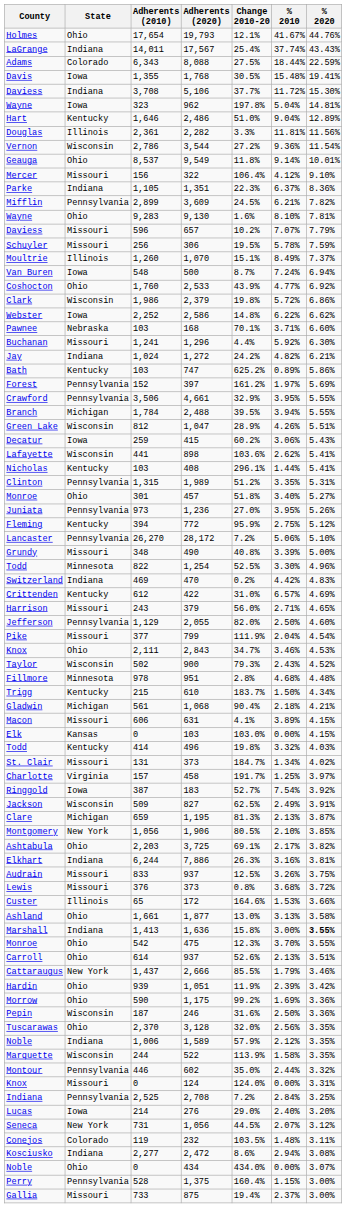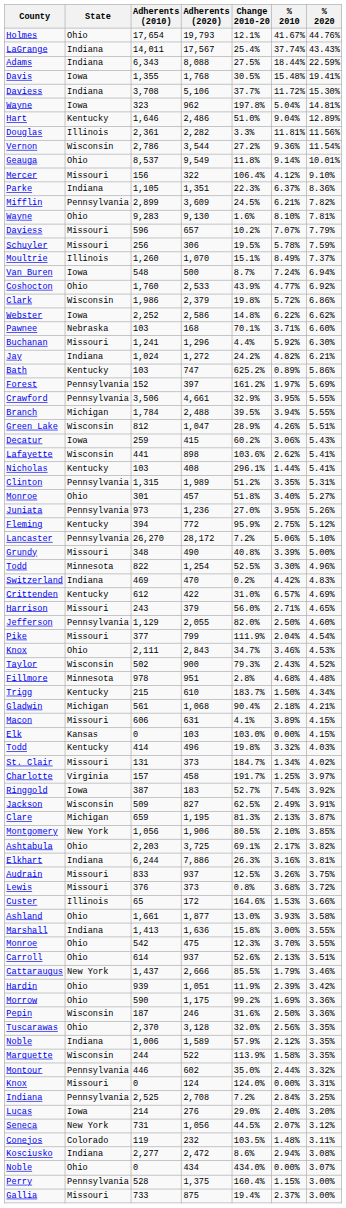 <table class="wikitable sortable">
 <tr>
 <th>County</th>
 <th>State</th>
 <th>Adherents<br>(2010)</th>
 <th>Adherents<br>(2020)</th>
 <th>Change<br>2010-20</th>
 <th>%<br>2010</th>
 <th>%<br>2020</th>
 </tr>
 <tr --->
 <td><a href='#'>Holmes</a></td>
 <td>Ohio</td>
 <td>17,654</td>
 <td>19,793</td>
 <td>12.1%</td>
 <td>41.67%</td>
 <td>44.76%</td>
 </tr>
 <tr --->
 <td><a href='#'>LaGrange</a></td>
 <td>Indiana</td>
 <td>14,011</td>
 <td>17,567</td>
 <td>25.4%</td>
 <td>37.74%</td>
 <td>43.43%</td>
 </tr>
 <tr --->
 <td><a href='#'>Adams</a></td>
-<td>Colorado</td>
+<td>Indiana</td>
 <td>6,343</td>
 <td>8,088</td>
 <td>27.5%</td>
 <td>18.44%</td>
 <td>22.59%</td>
 </tr>
 <tr --->
 <td><a href='#'>Davis</a></td>
 <td>Iowa</td>
 <td>1,355</td>
 <td>1,768</td>
 <td>30.5%</td>
 <td>15.48%</td>
 <td>19.41%</td>
 </tr>
 <tr --->
 <td><a href='#'>Daviess</a></td>
 <td>Indiana</td>
 <td>3,708</td>
 <td>5,106</td>
 <td>37.7%</td>
 <td>11.72%</td>
 <td>15.30%</td>
 </tr>
 <tr --->
 <td><a href='#'>Wayne</a></td>
 <td>Iowa</td>
 <td>323</td>
 <td>962</td>
 <td>197.8%</td>
 <td>5.04%</td>
 <td>14.81%</td>
 </tr>
 <tr --->
 <td><a href='#'>Hart</a></td>
 <td>Kentucky</td>
 <td>1,646</td>
 <td>2,486</td>
 <td>51.0%</td>
 <td>9.04%</td>
 <td>12.89%</td>
 </tr>
 <tr --->
 <td><a href='#'>Douglas</a></td>
 <td>Illinois</td>
 <td>2,361</td>
 <td>2,282</td>
 <td>3.3%</td>
 <td>11.81%</td>
 <td>11.56%</td>
 </tr>
 <tr --->
 <td><a href='#'>Vernon</a></td>
 <td>Wisconsin</td>
 <td>2,786</td>
 <td>3,544</td>
 <td>27.2%</td>
 <td>9.36%</td>
 <td>11.54%</td>
 </tr>
 <tr --->
 <td><a href='#'>Geauga</a></td>
 <td>Ohio</td>
 <td>8,537</td>
 <td>9,549</td>
 <td>11.8%</td>
 <td>9.14%</td>
 <td>10.01%</td>
 </tr>
 <tr --->
 <td><a href='#'>Mercer</a></td>
 <td>Missouri</td>
 <td>156</td>
 <td>322</td>
 <td>106.4%</td>
 <td>4.12%</td>
 <td>9.10%</td>
 </tr>
 <tr --->
 <td><a href='#'>Parke</a></td>
 <td>Indiana</td>
 <td>1,105</td>
 <td>1,351</td>
 <td>22.3%</td>
 <td>6.37%</td>
 <td>8.36%</td>
 </tr>
 <tr --->
 <td><a href='#'>Mifflin</a></td>
 <td>Pennsylvania</td>
 <td>2,899</td>
 <td>3,609</td>
 <td>24.5%</td>
 <td>6.21%</td>
 <td>7.82%</td>
 </tr>
 <tr --->
 <td><a href='#'>Wayne</a></td>
 <td>Ohio</td>
 <td>9,283</td>
 <td>9,130</td>
 <td>1.6%</td>
 <td>8.10%</td>
 <td>7.81%</td>
 </tr>
 <tr --->
 <td><a href='#'>Daviess</a></td>
 <td>Missouri</td>
 <td>596</td>
 <td>657</td>
 <td>10.2%</td>
 <td>7.07%</td>
 <td>7.79%</td>
 </tr>
 <tr --->
 <td><a href='#'>Schuyler</a></td>
 <td>Missouri</td>
 <td>256</td>
 <td>306</td>
 <td>19.5%</td>
 <td>5.78%</td>
 <td>7.59%</td>
 </tr>
 <tr --->
 <td><a href='#'>Moultrie</a></td>
 <td>Illinois</td>
 <td>1,260</td>
 <td>1,070</td>
 <td>15.1%</td>
 <td>8.49%</td>
 <td>7.37%</td>
 </tr>
 <tr --->
 <td><a href='#'>Van Buren</a></td>
 <td>Iowa</td>
 <td>548</td>
 <td>500</td>
 <td>8.7%</td>
 <td>7.24%</td>
 <td>6.94%</td>
 </tr>
 <tr --->
 <td><a href='#'>Coshocton</a></td>
 <td>Ohio</td>
 <td>1,760</td>
 <td>2,533</td>
 <td>43.9%</td>
 <td>4.77%</td>
 <td>6.92%</td>
 </tr>
 <tr --->
 <td><a href='#'>Clark</a></td>
 <td>Wisconsin</td>
 <td>1,986</td>
 <td>2,379</td>
 <td>19.8%</td>
 <td>5.72%</td>
 <td>6.86%</td>
 </tr>
 <tr --->
 <td><a href='#'>Webster</a></td>
 <td>Iowa</td>
 <td>2,252</td>
 <td>2,586</td>
 <td>14.8%</td>
 <td>6.22%</td>
 <td>6.62%</td>
 </tr>
 <tr --->
 <td><a href='#'>Pawnee</a></td>
 <td>Nebraska</td>
 <td>103</td>
 <td>168</td>
 <td>70.1%</td>
 <td>3.71%</td>
 <td>6.60%</td>
 </tr>
 <tr --->
 <td><a href='#'>Buchanan</a></td>
 <td>Missouri</td>
 <td>1,241</td>
 <td>1,296</td>
 <td>4.4%</td>
 <td>5.92%</td>
 <td>6.30%</td>
 </tr>
 <tr --->
 <td><a href='#'>Jay</a></td>
 <td>Indiana</td>
 <td>1,024</td>
 <td>1,272</td>
 <td>24.2%</td>
 <td>4.82%</td>
 <td>6.21%</td>
 </tr>
 <tr --->
 <td><a href='#'>Bath</a></td>
 <td>Kentucky</td>
 <td>103</td>
 <td>747</td>
 <td>625.2%</td>
 <td>0.89%</td>
 <td>5.86%</td>
 </tr>
 <tr --->
 <td><a href='#'>Forest</a></td>
 <td>Pennsylvania</td>
 <td>152</td>
 <td>397</td>
 <td>161.2%</td>
 <td>1.97%</td>
 <td>5.69%</td>
 </tr>
 <tr --->
 <td><a href='#'>Crawford</a></td>
 <td>Pennsylvania</td>
 <td>3,506</td>
 <td>4,661</td>
 <td>32.9%</td>
 <td>3.95%</td>
 <td>5.55%</td>
 </tr>
 <tr --->
 <td><a href='#'>Branch</a></td>
 <td>Michigan</td>
 <td>1,784</td>
 <td>2,488</td>
 <td>39.5%</td>
 <td>3.94%</td>
 <td>5.55%</td>
 </tr>
 <tr --->
 <td><a href='#'>Green Lake</a></td>
 <td>Wisconsin</td>
 <td>812</td>
 <td>1,047</td>
 <td>28.9%</td>
 <td>4.26%</td>
 <td>5.51%</td>
 </tr>
 <tr --->
 <td><a href='#'>Decatur</a></td>
 <td>Iowa</td>
 <td>259</td>
 <td>415</td>
 <td>60.2%</td>
 <td>3.06%</td>
 <td>5.43%</td>
 </tr>
 <tr --->
 <td><a href='#'>Lafayette</a></td>
 <td>Wisconsin</td>
 <td>441</td>
 <td>898</td>
 <td>103.6%</td>
 <td>2.62%</td>
 <td>5.41%</td>
 </tr>
 <tr --->
 <td><a href='#'>Nicholas</a></td>
 <td>Kentucky</td>
 <td>103</td>
 <td>408</td>
 <td>296.1%</td>
 <td>1.44%</td>
 <td>5.41%</td>
 </tr>
 <tr --->
 <td><a href='#'>Clinton</a></td>
 <td>Pennsylvania</td>
 <td>1,315</td>
 <td>1,989</td>
 <td>51.2%</td>
 <td>3.35%</td>
 <td>5.31%</td>
 </tr>
 <tr --->
 <td><a href='#'>Monroe</a></td>
 <td>Ohio</td>
 <td>301</td>
 <td>457</td>
 <td>51.8%</td>
 <td>3.40%</td>
 <td>5.27%</td>
 </tr>
 <tr --->
 <td><a href='#'>Juniata</a></td>
 <td>Pennsylvania</td>
 <td>973</td>
 <td>1,236</td>
 <td>27.0%</td>
 <td>3.95%</td>
 <td>5.26%</td>
 </tr>
 <tr --->
 <td><a href='#'>Fleming</a></td>
 <td>Kentucky</td>
 <td>394</td>
 <td>772</td>
 <td>95.9%</td>
 <td>2.75%</td>
 <td>5.12%</td>
 </tr>
 <tr --->
 <td><a href='#'>Lancaster</a></td>
 <td>Pennsylvania</td>
 <td>26,270</td>
 <td>28,172</td>
 <td>7.2%</td>
 <td>5.06%</td>
 <td>5.10%</td>
 </tr>
 <tr --->
 <td><a href='#'>Grundy</a></td>
 <td>Missouri</td>
 <td>348</td>
 <td>490</td>
 <td>40.8%</td>
 <td>3.39%</td>
 <td>5.00%</td>
 </tr>
 <tr --->
 <td><a href='#'>Todd</a></td>
 <td>Minnesota</td>
 <td>822</td>
 <td>1,254</td>
 <td>52.5%</td>
 <td>3.30%</td>
 <td>4.96%</td>
 </tr>
 <tr --->
 <td><a href='#'>Switzerland</a></td>
 <td>Indiana</td>
 <td>469</td>
 <td>470</td>
 <td>0.2%</td>
 <td>4.42%</td>
 <td>4.83%</td>
 </tr>
 <tr --->
 <td><a href='#'>Crittenden</a></td>
 <td>Kentucky</td>
 <td>612</td>
 <td>422</td>
 <td>31.0%</td>
 <td>6.57%</td>
 <td>4.69%</td>
 </tr>
 <tr --->
 <td><a href='#'>Harrison</a></td>
 <td>Missouri</td>
 <td>243</td>
 <td>379</td>
 <td>56.0%</td>
 <td>2.71%</td>
 <td>4.65%</td>
 </tr>
 <tr --->
 <td><a href='#'>Jefferson</a></td>
 <td>Pennsylvania</td>
 <td>1,129</td>
 <td>2,055</td>
 <td>82.0%</td>
 <td>2.50%</td>
 <td>4.60%</td>
 </tr>
 <tr --->
 <td><a href='#'>Pike</a></td>
 <td>Missouri</td>
 <td>377</td>
 <td>799</td>
 <td>111.9%</td>
 <td>2.04%</td>
 <td>4.54%</td>
 </tr>
 <tr --->
 <td><a href='#'>Knox</a></td>
 <td>Ohio</td>
 <td>2,111</td>
 <td>2,843</td>
 <td>34.7%</td>
 <td>3.46%</td>
 <td>4.53%</td>
 </tr>
 <tr --->
 <td><a href='#'>Taylor</a></td>
 <td>Wisconsin</td>
 <td>502</td>
 <td>900</td>
 <td>79.3%</td>
 <td>2.43%</td>
 <td>4.52%</td>
 </tr>
 <tr --->
 <td><a href='#'>Fillmore</a></td>
 <td>Minnesota</td>
 <td>978</td>
 <td>951</td>
 <td>2.8%</td>
 <td>4.68%</td>
 <td>4.48%</td>
 </tr>
 <tr --->
 <td><a href='#'>Trigg</a></td>
 <td>Kentucky</td>
 <td>215</td>
 <td>610</td>
 <td>183.7%</td>
 <td>1.50%</td>
 <td>4.34%</td>
 </tr>
 <tr --->
 <td><a href='#'>Gladwin</a></td>
 <td>Michigan</td>
 <td>561</td>
 <td>1,068</td>
 <td>90.4%</td>
 <td>2.18%</td>
 <td>4.21%</td>
 </tr>
 <tr --->
 <td><a href='#'>Macon</a></td>
 <td>Missouri</td>
 <td>606</td>
 <td>631</td>
 <td>4.1%</td>
 <td>3.89%</td>
 <td>4.15%</td>
 </tr>
 <tr --->
 <td><a href='#'>Elk</a></td>
 <td>Kansas</td>
 <td>0</td>
 <td>103</td>
 <td>103.0%</td>
 <td>0.00%</td>
 <td>4.15%</td>
 </tr>
 <tr --->
 <td><a href='#'>Todd</a></td>
 <td>Kentucky</td>
 <td>414</td>
 <td>496</td>
 <td>19.8%</td>
 <td>3.32%</td>
 <td>4.03%</td>
 </tr>
 <tr --->
 <td><a href='#'>St. Clair</a></td>
 <td>Missouri</td>
 <td>131</td>
 <td>373</td>
 <td>184.7%</td>
 <td>1.34%</td>
 <td>4.02%</td>
 </tr>
 <tr --->
 <td><a href='#'>Charlotte</a></td>
 <td>Virginia</td>
 <td>157</td>
 <td>458</td>
 <td>191.7%</td>
 <td>1.25%</td>
 <td>3.97%</td>
 </tr>
 <tr --->
 <td><a href='#'>Ringgold</a></td>
 <td>Iowa</td>
 <td>387</td>
 <td>183</td>
 <td>52.7%</td>
 <td>7.54%</td>
 <td>3.92%</td>
 </tr>
 <tr --->
 <td><a href='#'>Jackson</a></td>
 <td>Wisconsin</td>
 <td>509</td>
 <td>827</td>
 <td>62.5%</td>
 <td>2.49%</td>
 <td>3.91%</td>
 </tr>
 <tr --->
 <td><a href='#'>Clare</a></td>
 <td>Michigan</td>
 <td>659</td>
 <td>1,195</td>
 <td>81.3%</td>
 <td>2.13%</td>
 <td>3.87%</td>
 </tr>
 <tr --->
 <td><a href='#'>Montgomery</a></td>
 <td>New York</td>
 <td>1,056</td>
 <td>1,906</td>
 <td>80.5%</td>
 <td>2.10%</td>
 <td>3.85%</td>
 </tr>
 <tr --->
 <td><a href='#'>Ashtabula</a></td>
 <td>Ohio</td>
 <td>2,203</td>
 <td>3,725</td>
 <td>69.1%</td>
 <td>2.17%</td>
 <td>3.82%</td>
 </tr>
 <tr --->
 <td><a href='#'>Elkhart</a></td>
 <td>Indiana</td>
 <td>6,244</td>
 <td>7,886</td>
 <td>26.3%</td>
 <td>3.16%</td>
 <td>3.81%</td>
 </tr>
 <tr --->
 <td><a href='#'>Audrain</a></td>
 <td>Missouri</td>
 <td>833</td>
 <td>937</td>
 <td>12.5%</td>
 <td>3.26%</td>
 <td>3.75%</td>
 </tr>
 <tr --->
 <td><a href='#'>Lewis</a></td>
 <td>Missouri</td>
 <td>376</td>
 <td>373</td>
 <td>0.8%</td>
 <td>3.68%</td>
 <td>3.72%</td>
 </tr>
 <tr --->
 <td><a href='#'>Custer</a></td>
 <td>Illinois</td>
 <td>65</td>
 <td>172</td>
 <td>164.6%</td>
 <td>1.53%</td>
 <td>3.66%</td>
 </tr>
 <tr --->
 <td><a href='#'>Ashland</a></td>
 <td>Ohio</td>
 <td>1,661</td>
 <td>1,877</td>
 <td>13.0%</td>
-<td>3.13%</td>
+<td>3.93%</td>
 <td>3.58%</td>
 </tr>
 <tr --->
 <td><a href='#'>Marshall</a></td>
 <td>Indiana</td>
 <td>1,413</td>
 <td>1,636</td>
 <td>15.8%</td>
 <td>3.00%</td>
-<td><strong>3.55%</strong></td>
+<td>3.55%</td>
 </tr>
 <tr --->
 <td><a href='#'>Monroe</a></td>
 <td>Ohio</td>
 <td>542</td>
 <td>475</td>
 <td>12.3%</td>
 <td>3.70%</td>
 <td>3.55%</td>
 </tr>
 <tr --->
 <td><a href='#'>Carroll</a></td>
 <td>Ohio</td>
 <td>614</td>
 <td>937</td>
 <td>52.6%</td>
 <td>2.13%</td>
 <td>3.51%</td>
 </tr>
 <tr --->
 <td><a href='#'>Cattaraugus</a></td>
 <td>New York</td>
 <td>1,437</td>
 <td>2,666</td>
 <td>85.5%</td>
 <td>1.79%</td>
 <td>3.46%</td>
 </tr>
 <tr --->
 <td><a href='#'>Hardin</a></td>
 <td>Ohio</td>
 <td>939</td>
 <td>1,051</td>
 <td>11.9%</td>
 <td>2.39%</td>
 <td>3.42%</td>
 </tr>
 <tr --->
 <td><a href='#'>Morrow</a></td>
 <td>Ohio</td>
 <td>590</td>
 <td>1,175</td>
 <td>99.2%</td>
 <td>1.69%</td>
 <td>3.36%</td>
 </tr>
 <tr --->
 <td><a href='#'>Pepin</a></td>
 <td>Wisconsin</td>
 <td>187</td>
 <td>246</td>
 <td>31.6%</td>
 <td>2.50%</td>
 <td>3.36%</td>
 </tr>
 <tr --->
 <td><a href='#'>Tuscarawas</a></td>
 <td>Ohio</td>
 <td>2,370</td>
 <td>3,128</td>
 <td>32.0%</td>
 <td>2.56%</td>
 <td>3.35%</td>
 </tr>
 <tr --->
 <td><a href='#'>Noble</a></td>
 <td>Indiana</td>
 <td>1,006</td>
 <td>1,589</td>
 <td>57.9%</td>
 <td>2.12%</td>
 <td>3.35%</td>
 </tr>
 <tr --->
 <td><a href='#'>Marquette</a></td>
 <td>Wisconsin</td>
 <td>244</td>
 <td>522</td>
 <td>113.9%</td>
 <td>1.58%</td>
 <td>3.35%</td>
 </tr>
 <tr --->
 <td><a href='#'>Montour</a></td>
 <td>Pennsylvania</td>
 <td>446</td>
 <td>602</td>
 <td>35.0%</td>
 <td>2.44%</td>
 <td>3.32%</td>
 </tr>
 <tr --->
 <td><a href='#'>Knox</a></td>
 <td>Missouri</td>
 <td>0</td>
 <td>124</td>
 <td>124.0%</td>
 <td>0.00%</td>
 <td>3.31%</td>
 </tr>
 <tr --->
 <td><a href='#'>Indiana</a></td>
 <td>Pennsylvania</td>
 <td>2,525</td>
 <td>2,708</td>
 <td>7.2%</td>
 <td>2.84%</td>
 <td>3.25%</td>
 </tr>
 <tr --->
 <td><a href='#'>Lucas</a></td>
 <td>Iowa</td>
 <td>214</td>
 <td>276</td>
 <td>29.0%</td>
 <td>2.40%</td>
 <td>3.20%</td>
 </tr>
 <tr --->
 <td><a href='#'>Seneca</a></td>
 <td>New York</td>
 <td>731</td>
 <td>1,056</td>
 <td>44.5%</td>
 <td>2.07%</td>
 <td>3.12%</td>
 </tr>
 <tr --->
 <td><a href='#'>Conejos</a></td>
 <td>Colorado</td>
 <td>119</td>
 <td>232</td>
 <td>103.5%</td>
 <td>1.48%</td>
 <td>3.11%</td>
 </tr>
 <tr --->
 <td><a href='#'>Kosciusko</a></td>
 <td>Indiana</td>
 <td>2,277</td>
 <td>2,472</td>
 <td>8.6%</td>
 <td>2.94%</td>
 <td>3.08%</td>
 </tr>
 <tr --->
 <td><a href='#'>Noble</a></td>
 <td>Ohio</td>
 <td>0</td>
 <td>434</td>
 <td>434.0%</td>
 <td>0.00%</td>
 <td>3.07%</td>
 </tr>
 <tr --->
 <td><a href='#'>Perry</a></td>
 <td>Pennsylvania</td>
 <td>528</td>
 <td>1,375</td>
 <td>160.4%</td>
 <td>1.15%</td>
 <td>3.00%</td>
 </tr>
 <tr --->
 <td><a href='#'>Gallia</a></td>
 <td>Missouri</td>
 <td>733</td>
 <td>875</td>
 <td>19.4%</td>
 <td>2.37%</td>
 <td>3.00%</td>
 </tr>
 </table>
